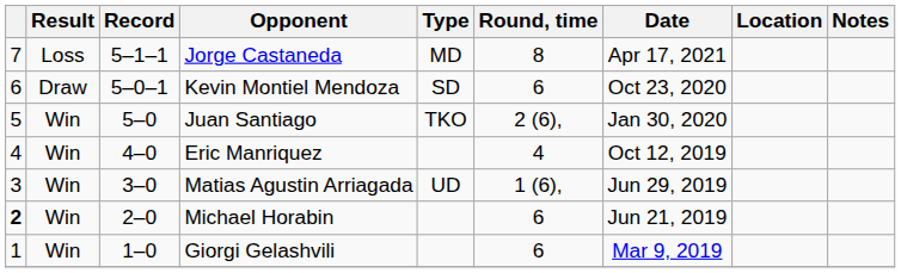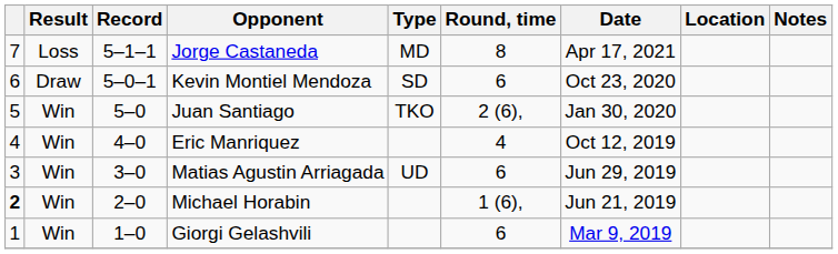 <table class="wikitable" style="text-align:center">
 <tr>
 <th></th>
 <th>Result</th>
 <th>Record</th>
 <th>Opponent</th>
 <th>Type</th>
 <th>Round, time</th>
 <th>Date</th>
 <th>Location</th>
 <th>Notes</th>
 </tr>
 <tr>
 <td>7</td>
 <td>Loss</td>
 <td>5–1–1</td>
 <td align=left><a href='#'>Jorge Castaneda</a></td>
 <td>MD</td>
 <td>8</td>
 <td>Apr 17, 2021</td>
 <td align=left></td>
 </tr>
 <tr>
 <td>6</td>
 <td>Draw</td>
 <td>5–0–1</td>
 <td align=left>Kevin Montiel Mendoza</td>
 <td>SD</td>
 <td>6</td>
 <td>Oct 23, 2020</td>
 <td align=left></td>
 <td></td>
 </tr>
 <tr>
 <td>5</td>
 <td>Win</td>
 <td>5–0</td>
 <td align=left>Juan Santiago</td>
 <td>TKO</td>
 <td>2 (6), </td>
 <td>Jan 30, 2020</td>
 <td align=left></td>
 <td></td>
 </tr>
 <tr>
 <td>4</td>
 <td>Win</td>
 <td>4–0</td>
 <td align=left>Eric Manriquez</td>
 <td></td>
 <td>4</td>
 <td>Oct 12, 2019</td>
 <td align=left></td>
 <td></td>
 </tr>
 <tr>
 <td>3</td>
 <td>Win</td>
 <td>3–0</td>
 <td align=left>Matias Agustin Arriagada</td>
 <td>UD</td>
-<td>1 (6), </td>
+<td>6</td>
 <td>Jun 29, 2019</td>
 <td align=left></td>
 <td></td>
 </tr>
 <tr>
 <td><strong>2</strong></td>
 <td>Win</td>
 <td>2–0</td>
 <td align=left>Michael Horabin</td>
 <td></td>
-<td>6</td>
+<td>1 (6), </td>
 <td>Jun 21, 2019</td>
 <td align=left></td>
 <td></td>
 </tr>
 <tr>
 <td>1</td>
 <td>Win</td>
 <td>1–0</td>
 <td align=left>Giorgi Gelashvili</td>
 <td></td>
 <td>6</td>
 <td><a href='#'>Mar 9, 2019</a></td>
 <td align=left></td>
 <td></td>
 </tr>
 <tr>
 </tr>
 </table>
